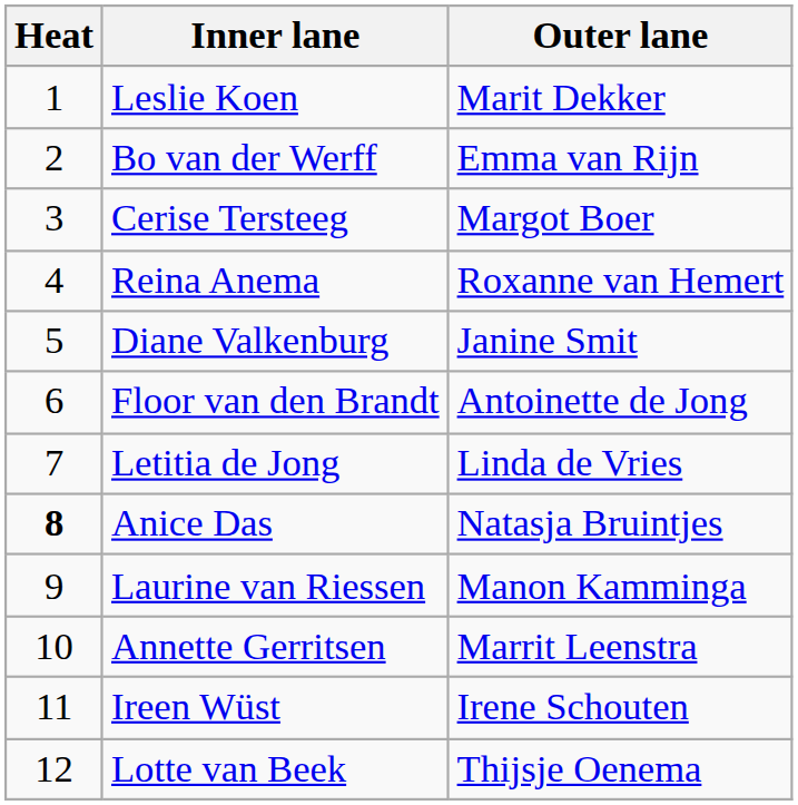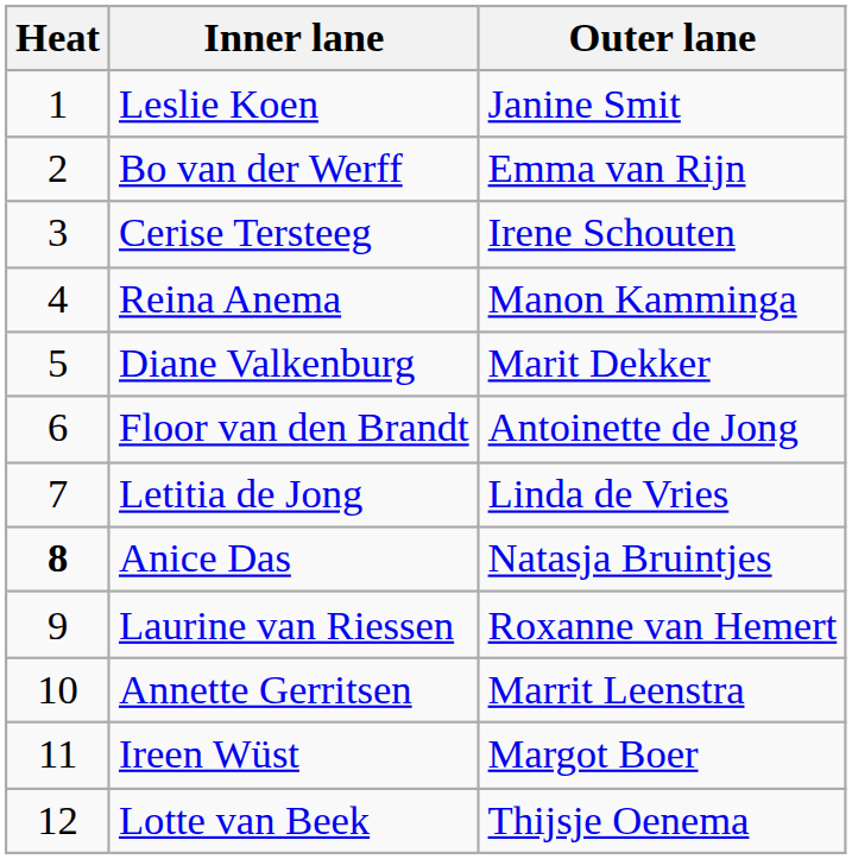 <table class="wikitable">
 <tr>
 <th>Heat</th>
 <th>Inner lane</th>
 <th>Outer lane</th>
 </tr>
 <tr>
 <td align="center">1</td>
 <td><a href='#'>Leslie Koen</a></td>
-<td><a href='#'>Marit Dekker</a></td>
+<td><a href='#'>Janine Smit</a></td>
 </tr>
 <tr>
 <td align="center">2</td>
 <td><a href='#'>Bo van der Werff</a></td>
 <td><a href='#'>Emma van Rijn</a></td>
 </tr>
 <tr>
 <td align="center">3</td>
 <td><a href='#'>Cerise Tersteeg</a></td>
-<td><a href='#'>Margot Boer</a></td>
+<td><a href='#'>Irene Schouten</a></td>
 </tr>
 <tr>
 <td align="center">4</td>
 <td><a href='#'>Reina Anema</a></td>
-<td><a href='#'>Roxanne van Hemert</a></td>
+<td><a href='#'>Manon Kamminga</a></td>
 </tr>
 <tr>
 <td align="center">5</td>
 <td><a href='#'>Diane Valkenburg</a></td>
-<td><a href='#'>Janine Smit</a></td>
+<td><a href='#'>Marit Dekker</a></td>
 </tr>
 <tr>
 <td align="center">6</td>
 <td><a href='#'>Floor van den Brandt</a></td>
 <td><a href='#'>Antoinette de Jong</a></td>
 </tr>
 <tr>
 <td align="center">7</td>
 <td><a href='#'>Letitia de Jong</a></td>
 <td><a href='#'>Linda de Vries</a></td>
 </tr>
 <tr>
 <td align="center"><strong>8</strong></td>
 <td><a href='#'>Anice Das</a></td>
 <td><a href='#'>Natasja Bruintjes</a></td>
 </tr>
 <tr>
 <td align="center">9</td>
 <td><a href='#'>Laurine van Riessen</a></td>
-<td><a href='#'>Manon Kamminga</a></td>
+<td><a href='#'>Roxanne van Hemert</a></td>
 </tr>
 <tr>
 <td align="center">10</td>
 <td><a href='#'>Annette Gerritsen</a></td>
 <td><a href='#'>Marrit Leenstra</a></td>
 </tr>
 <tr>
 <td align="center">11</td>
 <td><a href='#'>Ireen Wüst</a></td>
-<td><a href='#'>Irene Schouten</a></td>
+<td><a href='#'>Margot Boer</a></td>
 </tr>
 <tr>
 <td align="center">12</td>
 <td><a href='#'>Lotte van Beek</a></td>
 <td><a href='#'>Thijsje Oenema</a></td>
 </tr>
 </table>
